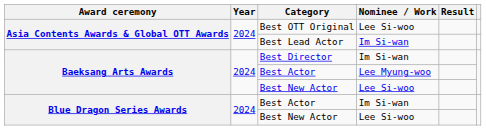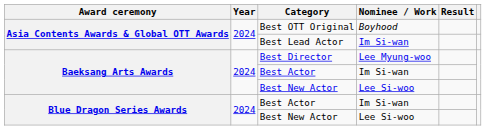 <table class="wikitable plainrowheaders sortable">
 <tr>
 <th scope="col">Award ceremony</th>
 <th scope="col">Year</th>
 <th scope="col">Category</th>
 <th scope="col">Nominee / Work</th>
 <th scope="col">Result</th>
 <th scope="col" class="unsortable"></th>
 </tr>
 <tr>
 <th scope="row" rowspan="2"><a href='#'>Asia Contents Awards & Global OTT Awards</a></th>
 <td style="text-align:center" rowspan="2"><a href='#'>2024</a></td>
 <td>Best OTT Original</td>
-<td>Lee Si-woo</td>
+<td><em>Boyhood</em></td>
 <td></td>
 <td style="text-align:center"></td>
 </tr>
 <tr>
 <td>Best Lead Actor</td>
 <td><a href='#'>Im Si-wan</a></td>
 <td></td>
 <td style="text-align:center"></td>
 </tr>
 <tr>
 <th scope="row" rowspan="3"><a href='#'>Baeksang Arts Awards</a></th>
 <td rowspan="3" style="text-align:center"><a href='#'>2024</a></td>
 <td><a href='#'>Best Director</a></td>
-<td>Im Si-wan</td>
+<td><a href='#'>Lee Myung-woo</a></td>
 <td></td>
 <td rowspan="3" style="text-align:center"></td>
 </tr>
 <tr>
 <td><a href='#'>Best Actor</a></td>
-<td><a href='#'>Lee Myung-woo</a></td>
+<td>Im Si-wan</td>
 <td></td>
 </tr>
 <tr>
 <td><a href='#'>Best New Actor</a></td>
 <td><a href='#'>Lee Si-woo</a></td>
 <td></td>
 </tr>
 <tr>
 <th scope="row" rowspan="2"><a href='#'>Blue Dragon Series Awards</a></th>
 <td rowspan="2" style="text-align:center"><a href='#'>2024</a></td>
 <td>Best Actor</td>
 <td>Im Si-wan</td>
 <td></td>
 <td rowspan="2" style="text-align:center"></td>
 </tr>
 <tr>
 <td>Best New Actor</td>
 <td>Lee Si-woo</td>
 <td></td>
 </tr>
 </table>
